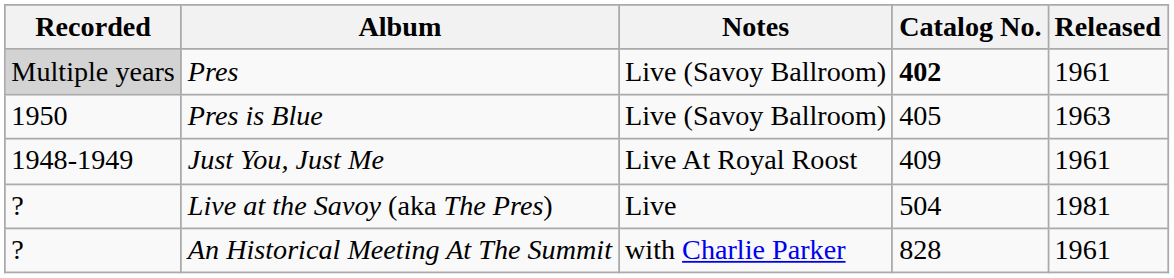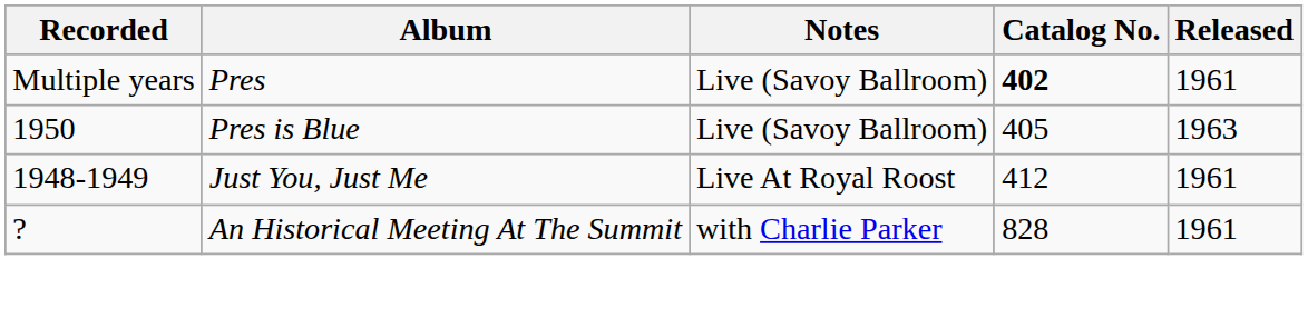 <table class="wikitable sortable">
 <tr>
 <th>Recorded</th>
 <th>Album</th>
 <th>Notes</th>
 <th>Catalog No.</th>
 <th>Released</th>
 </tr>
 <tr>
-<td style="background: lightgrey;">Multiple years</td>
+<td>Multiple years</td>
 <td><em>Pres</em></td>
 <td>Live (Savoy Ballroom)</td>
 <td><strong>402</strong></td>
 <td>1961</td>
 </tr>
 <tr>
 <td>1950</td>
 <td><em>Pres is Blue</em></td>
 <td>Live (Savoy Ballroom)</td>
 <td>405</td>
 <td>1963</td>
 </tr>
 <tr>
 <td>1948-1949</td>
 <td><em>Just You, Just Me</em></td>
 <td>Live At Royal Roost</td>
-<td>409</td>
+<td>412</td>
 <td>1961</td>
-</tr>
-<tr>
-<td>?</td>
-<td><em>Live at the Savoy</em> (aka <em>The Pres</em>)</td>
-<td>Live</td>
-<td>504</td>
-<td>1981</td>
 </tr>
 <tr>
 <td>?</td>
 <td><em>An Historical Meeting At The Summit</em></td>
 <td>with <a href='#'>Charlie Parker</a></td>
 <td>828</td>
 <td>1961</td>
 </tr>
 </table>
